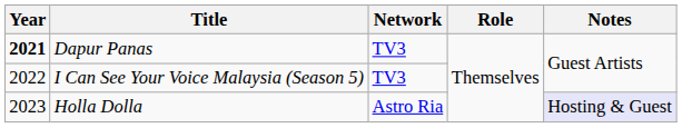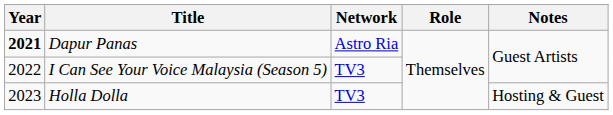 <table class="wikitable">
 <tr>
 <th>Year</th>
 <th>Title</th>
 <th>Network</th>
 <th>Role</th>
 <th>Notes</th>
 </tr>
 <tr>
 <td><strong>2021</strong></td>
 <td><em>Dapur Panas</em></td>
-<td><a href='#'>TV3</a></td>
+<td><a href='#'>Astro Ria</a></td>
 <td rowspan="3">Themselves</td>
 <td rowspan="2">Guest Artists</td>
 </tr>
 <tr>
 <td>2022</td>
 <td><em>I Can See Your Voice Malaysia (Season 5)</em></td>
 <td><a href='#'>TV3</a></td>
 </tr>
 <tr>
 <td>2023</td>
 <td><em>Holla Dolla</em></td>
-<td><a href='#'>Astro Ria</a></td>
-<td style="background: lavender;">Hosting & Guest</td>
+<td><a href='#'>TV3</a></td>
+<td>Hosting & Guest</td>
 </tr>
 </table>
